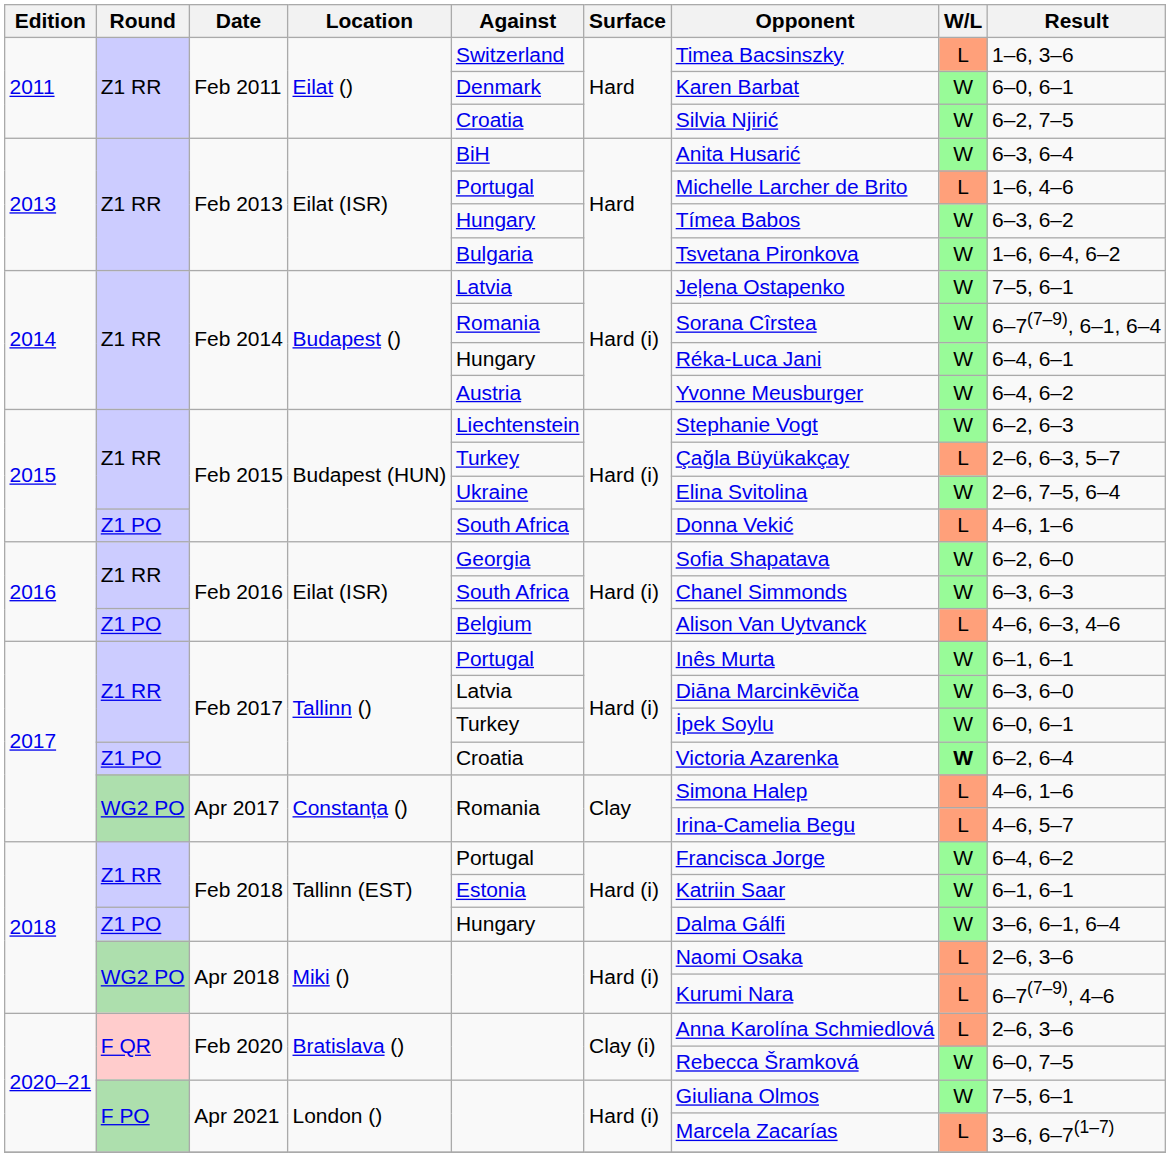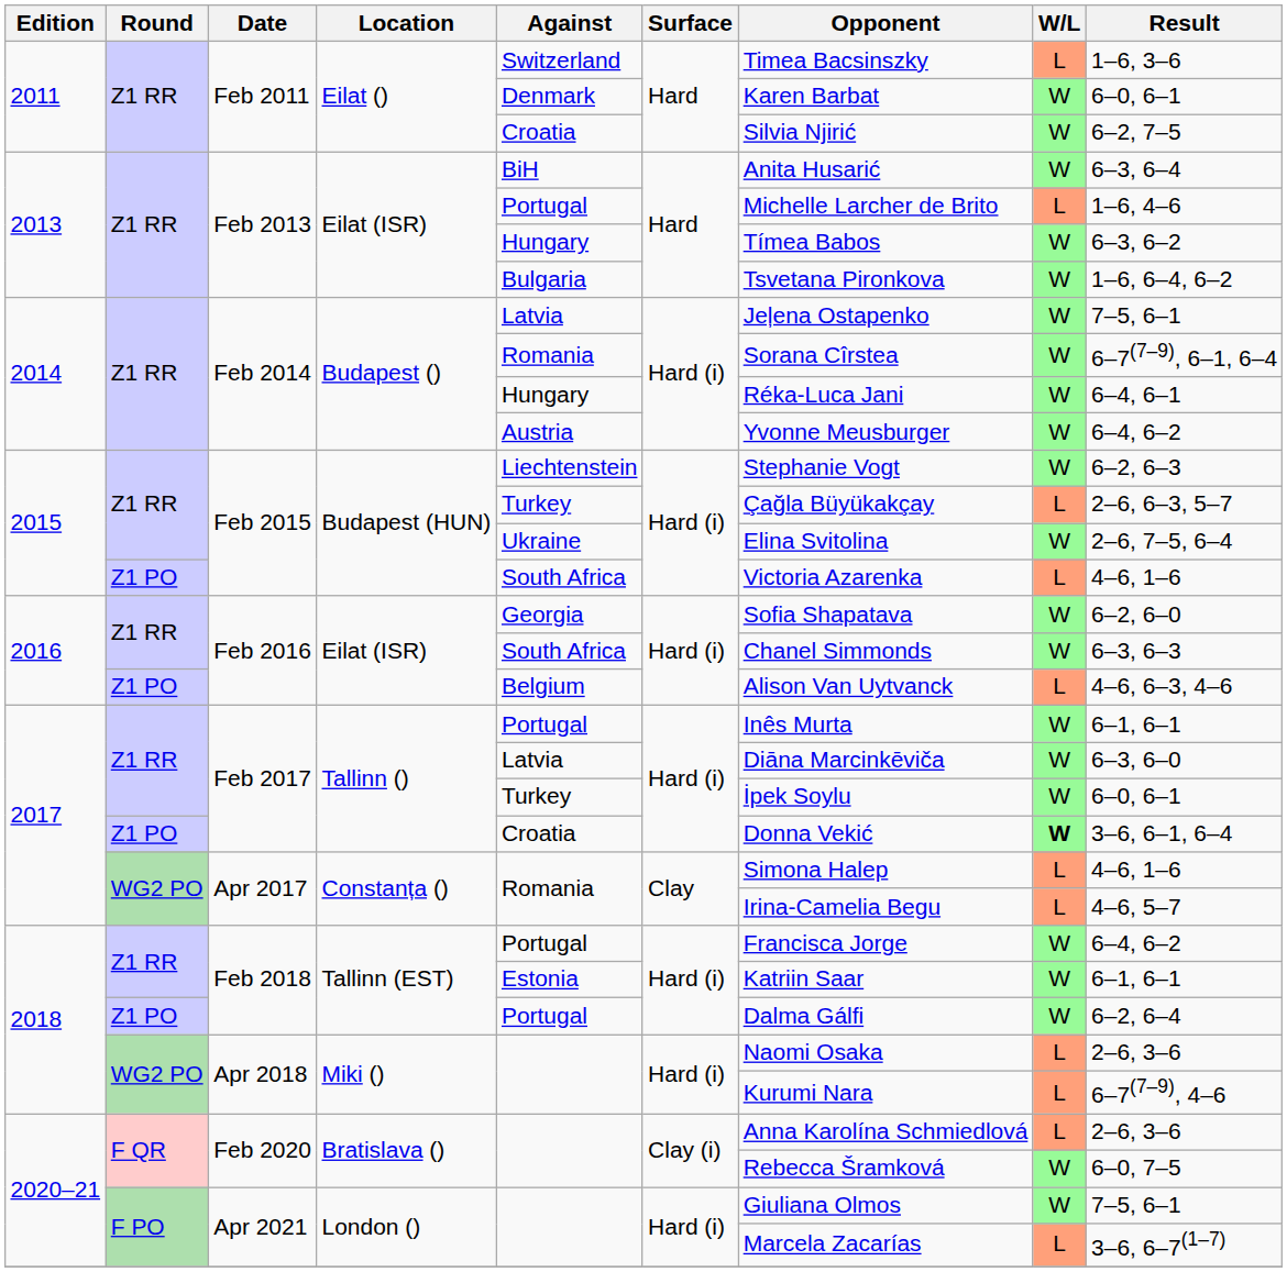 <table class=wikitable>
 <tr>
 <th>Edition</th>
 <th>Round</th>
 <th>Date</th>
 <th>Location</th>
 <th>Against</th>
 <th>Surface</th>
 <th>Opponent</th>
 <th>W/L</th>
 <th>Result</th>
 </tr>
 <tr>
 <td rowspan=3><a href='#'>2011</a></td>
 <td rowspan=3 bgcolor=ccccff>Z1 RR</td>
 <td rowspan=3>Feb 2011</td>
 <td rowspan="3"><a href='#'>Eilat</a> ()</td>
 <td rowspan=1> <a href='#'>Switzerland</a></td>
 <td rowspan=3>Hard</td>
 <td><a href='#'>Timea Bacsinszky</a></td>
 <td bgcolor=FFA07A align=center>L</td>
 <td>1–6, 3–6</td>
 </tr>
 <tr>
 <td rowspan=1> <a href='#'>Denmark</a></td>
 <td><a href='#'>Karen Barbat</a></td>
 <td bgcolor=98FB98 align=center>W</td>
 <td>6–0, 6–1</td>
 </tr>
 <tr>
 <td rowspan=1> <a href='#'>Croatia</a></td>
 <td><a href='#'>Silvia Njirić</a></td>
 <td bgcolor=98FB98 align=center>W</td>
 <td>6–2, 7–5</td>
 </tr>
 <tr>
 <td rowspan=4><a href='#'>2013</a></td>
 <td rowspan=4 bgcolor=CCCCFF>Z1 RR</td>
 <td rowspan=4>Feb 2013</td>
 <td rowspan="4">Eilat (ISR)</td>
 <td rowspan=1> <a href='#'>BiH</a></td>
 <td rowspan=4>Hard</td>
 <td><a href='#'>Anita Husarić</a></td>
 <td bgcolor=98FB98 align=center>W</td>
 <td>6–3, 6–4</td>
 </tr>
 <tr>
 <td rowspan=1> <a href='#'>Portugal</a></td>
 <td><a href='#'>Michelle Larcher de Brito</a></td>
 <td bgcolor=FFA07A align=center>L</td>
 <td>1–6, 4–6</td>
 </tr>
 <tr>
 <td rowspan=1> <a href='#'>Hungary</a></td>
 <td><a href='#'>Tímea Babos</a></td>
 <td bgcolor=98FB98 align=center>W</td>
 <td>6–3, 6–2</td>
 </tr>
 <tr>
 <td rowspan=1> <a href='#'>Bulgaria</a></td>
 <td><a href='#'>Tsvetana Pironkova</a></td>
 <td bgcolor=98FB98 align=center>W</td>
 <td>1–6, 6–4, 6–2</td>
 </tr>
 <tr>
 <td rowspan=4><a href='#'>2014</a></td>
 <td rowspan=4 bgcolor=CCCCFF>Z1 RR</td>
 <td rowspan=4>Feb 2014</td>
 <td rowspan="4"><a href='#'>Budapest</a> ()</td>
 <td rowspan=1> <a href='#'>Latvia</a></td>
 <td rowspan=4>Hard (i)</td>
 <td><a href='#'>Jeļena Ostapenko</a></td>
 <td bgcolor=98FB98 align=center>W</td>
 <td>7–5, 6–1</td>
 </tr>
 <tr>
 <td rowspan=1> <a href='#'>Romania</a></td>
 <td><a href='#'>Sorana Cîrstea</a></td>
 <td bgcolor=98FB98 align=center>W</td>
 <td>6–7<sup>(7–9)</sup>, 6–1, 6–4</td>
 </tr>
 <tr>
 <td rowspan=1> Hungary</td>
 <td><a href='#'>Réka-Luca Jani</a></td>
 <td bgcolor=98FB98 align=center>W</td>
 <td>6–4, 6–1</td>
 </tr>
 <tr>
 <td rowspan=1> <a href='#'>Austria</a></td>
 <td><a href='#'>Yvonne Meusburger</a></td>
 <td bgcolor=98FB98 align=center>W</td>
 <td>6–4, 6–2</td>
 </tr>
 <tr>
 <td rowspan=4><a href='#'>2015</a></td>
 <td rowspan=3 bgcolor=CCCCFF>Z1 RR</td>
 <td rowspan=4>Feb 2015</td>
 <td rowspan="4">Budapest (HUN)</td>
 <td rowspan=1> <a href='#'>Liechtenstein</a></td>
 <td rowspan=4>Hard (i)</td>
 <td><a href='#'>Stephanie Vogt</a></td>
 <td bgcolor=98FB98 align=center>W</td>
 <td>6–2, 6–3</td>
 </tr>
 <tr>
 <td rowspan=1> <a href='#'>Turkey</a></td>
 <td><a href='#'>Çağla Büyükakçay</a></td>
 <td bgcolor=FFA07A align=center>L</td>
 <td>2–6, 6–3, 5–7</td>
 </tr>
 <tr>
 <td rowspan=1> <a href='#'>Ukraine</a></td>
 <td><a href='#'>Elina Svitolina</a></td>
 <td bgcolor=98FB98 align=center>W</td>
 <td>2–6, 7–5, 6–4</td>
 </tr>
 <tr>
 <td rowspan=1 bgcolor=ccccff><a href='#'>Z1 PO</a></td>
 <td rowspan=1> <a href='#'>South Africa</a></td>
-<td><a href='#'>Donna Vekić</a></td>
+<td><a href='#'>Victoria Azarenka</a></td>
 <td bgcolor=FFA07A align=center>L</td>
 <td>4–6, 1–6</td>
 </tr>
 <tr>
 <td rowspan=3><a href='#'>2016</a></td>
 <td rowspan=2 bgcolor=CCCCFF>Z1 RR</td>
 <td rowspan=3>Feb 2016</td>
 <td rowspan="3">Eilat (ISR)</td>
 <td rowspan=1> <a href='#'>Georgia</a></td>
 <td rowspan=3>Hard (i)</td>
 <td><a href='#'>Sofia Shapatava</a></td>
 <td bgcolor=98FB98 align=center>W</td>
 <td>6–2, 6–0</td>
 </tr>
 <tr>
 <td rowspan=1> <a href='#'>South Africa</a></td>
 <td><a href='#'>Chanel Simmonds</a></td>
 <td bgcolor=98FB98 align=center>W</td>
 <td>6–3, 6–3</td>
 </tr>
 <tr>
 <td rowspan=1 bgcolor=ccccff><a href='#'>Z1 PO</a></td>
 <td rowspan=1> <a href='#'>Belgium</a></td>
 <td><a href='#'>Alison Van Uytvanck</a></td>
 <td bgcolor=FFA07A align=center>L</td>
 <td>4–6, 6–3, 4–6</td>
 </tr>
 <tr>
 <td rowspan=6><a href='#'>2017</a></td>
 <td rowspan=3 bgcolor=CCCCFF><a href='#'>Z1 RR</a></td>
 <td rowspan=4>Feb 2017</td>
 <td rowspan="4"><a href='#'>Tallinn</a> ()</td>
 <td rowspan=1> <a href='#'>Portugal</a></td>
 <td rowspan=4>Hard (i)</td>
 <td><a href='#'>Inês Murta</a></td>
 <td bgcolor=98FB98 align=center>W</td>
 <td>6–1, 6–1</td>
 </tr>
 <tr>
 <td rowspan=1> Latvia</td>
 <td><a href='#'>Diāna Marcinkēviča</a></td>
 <td bgcolor=98FB98 align=center>W</td>
 <td>6–3, 6–0</td>
 </tr>
 <tr>
 <td rowspan=1> Turkey</td>
 <td><a href='#'>İpek Soylu</a></td>
 <td bgcolor=98FB98 align=center>W</td>
 <td>6–0, 6–1</td>
 </tr>
 <tr>
 <td rowspan=1 bgcolor=ccccff><a href='#'>Z1 PO</a></td>
 <td> Croatia</td>
-<td><a href='#'>Victoria Azarenka</a></td>
+<td><a href='#'>Donna Vekić</a></td>
 <td bgcolor=98FB98 align=center><strong>W</strong></td>
-<td>6–2, 6–4</td>
+<td>3–6, 6–1, 6–4</td>
 </tr>
 <tr>
 <td rowspan=2 bgcolor=addfad><a href='#'>WG2 PO</a></td>
 <td rowspan=2>Apr 2017</td>
 <td rowspan="2"><a href='#'>Constanța</a> ()</td>
 <td rowspan=2> Romania</td>
 <td rowspan=2>Clay</td>
 <td><a href='#'>Simona Halep</a></td>
 <td bgcolor=FFA07A align=center>L</td>
 <td>4–6, 1–6</td>
 </tr>
 <tr>
 <td><a href='#'>Irina-Camelia Begu</a></td>
 <td bgcolor=FFA07A align=center>L</td>
 <td>4–6, 5–7</td>
 </tr>
 <tr>
 <td rowspan=5><a href='#'>2018</a></td>
 <td rowspan=2 bgcolor=CCCCFF><a href='#'>Z1 RR</a></td>
 <td rowspan=3>Feb 2018</td>
 <td rowspan="3">Tallinn (EST)</td>
 <td rowspan=1> Portugal</td>
 <td rowspan=3>Hard (i)</td>
 <td><a href='#'>Francisca Jorge</a></td>
 <td bgcolor=98FB98 align=center>W</td>
 <td>6–4, 6–2</td>
 </tr>
 <tr>
 <td rowspan=1> <a href='#'>Estonia</a></td>
 <td><a href='#'>Katriin Saar</a></td>
 <td bgcolor=98FB98 align=center>W</td>
 <td>6–1, 6–1</td>
 </tr>
 <tr>
 <td rowspan=1 bgcolor=ccccff><a href='#'>Z1 PO</a></td>
-<td> Hungary</td>
+<td rowspan=1> <a href='#'>Portugal</a></td>
 <td><a href='#'>Dalma Gálfi</a></td>
 <td bgcolor=98FB98 align=center>W</td>
-<td>3–6, 6–1, 6–4</td>
+<td>6–2, 6–4</td>
 </tr>
 <tr>
 <td rowspan=2 bgcolor=addfad><a href='#'>WG2 PO</a></td>
 <td rowspan=2>Apr 2018</td>
 <td rowspan="2"><a href='#'>Miki</a> ()</td>
 <td rowspan=2></td>
 <td rowspan=2>Hard (i)</td>
 <td><a href='#'>Naomi Osaka</a></td>
 <td bgcolor=FFA07A align=center>L</td>
 <td>2–6, 3–6</td>
 </tr>
 <tr>
 <td><a href='#'>Kurumi Nara</a></td>
 <td bgcolor=FFA07A align=center>L</td>
 <td>6–7<sup>(7–9)</sup>, 4–6</td>
 </tr>
 <tr>
 <td rowspan=4><a href='#'>2020–21</a></td>
 <td rowspan=2 bgcolor=ffcccc><a href='#'>F QR</a></td>
 <td rowspan=2>Feb 2020</td>
 <td rowspan="2"><a href='#'>Bratislava</a> ()</td>
 <td rowspan=2></td>
 <td rowspan=2>Clay (i)</td>
 <td><a href='#'>Anna Karolína Schmiedlová</a></td>
 <td bgcolor=FFA07A align=center>L</td>
 <td>2–6, 3–6</td>
 </tr>
 <tr>
 <td><a href='#'>Rebecca Šramková</a></td>
 <td bgcolor=98FB98 align=center>W</td>
 <td>6–0, 7–5</td>
 </tr>
 <tr>
 <td rowspan=2 bgcolor=addfad><a href='#'>F PO</a></td>
 <td rowspan=2>Apr 2021</td>
 <td rowspan="2">London ()</td>
 <td rowspan=2></td>
 <td rowspan=2>Hard (i)</td>
 <td><a href='#'>Giuliana Olmos</a></td>
 <td bgcolor=98FB98 align=center>W</td>
 <td>7–5, 6–1</td>
 </tr>
 <tr>
 <td><a href='#'>Marcela Zacarías</a></td>
 <td bgcolor=FFA07A align=center>L</td>
 <td>3–6, 6–7<sup>(1–7)</sup></td>
 </tr>
 <tr>
 </tr>
 </table>
